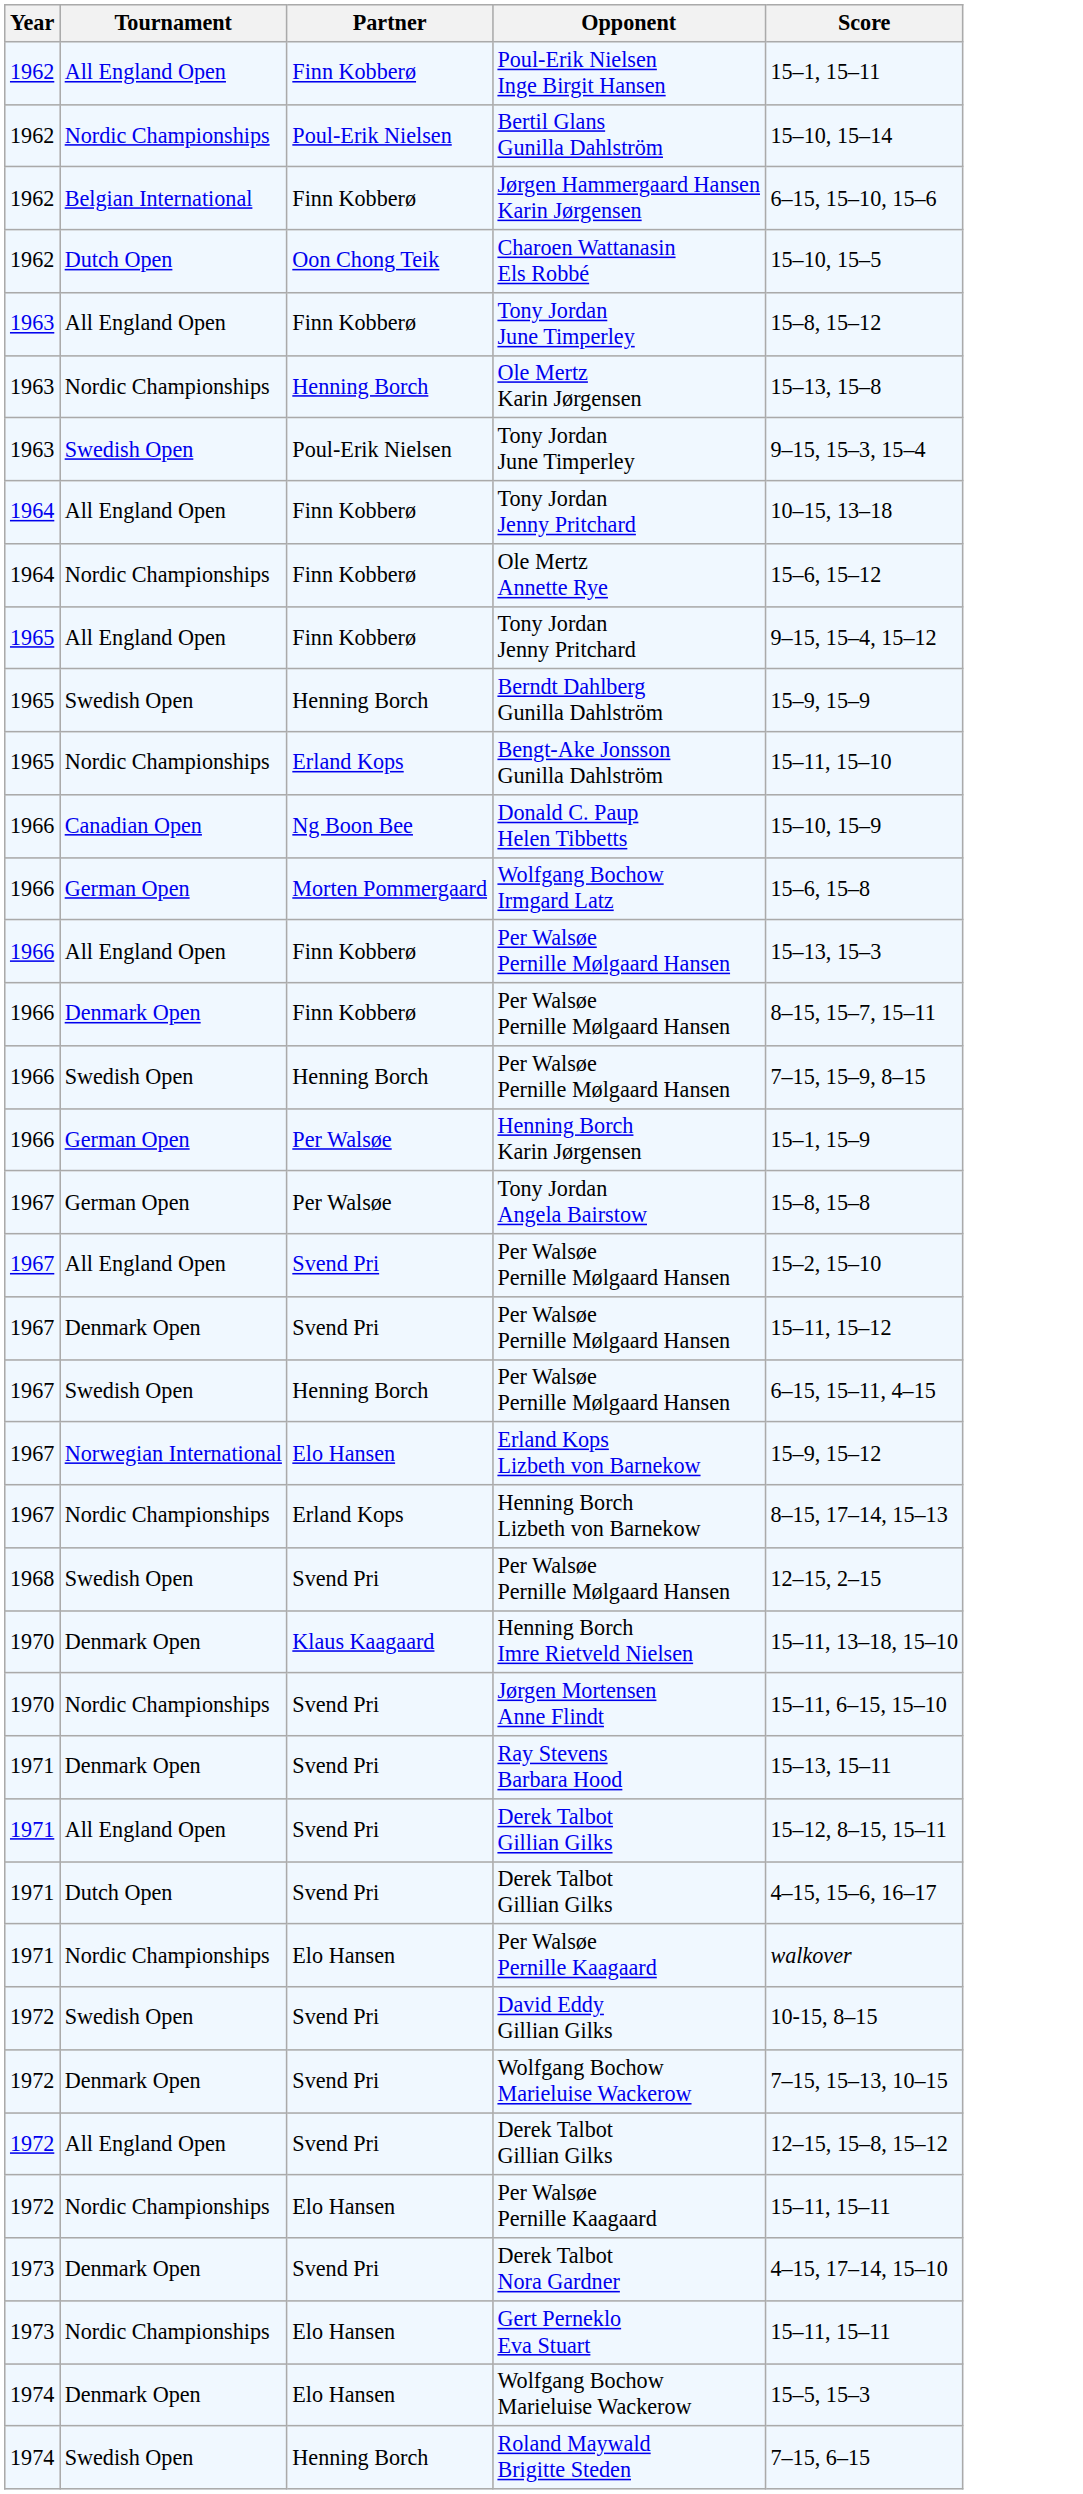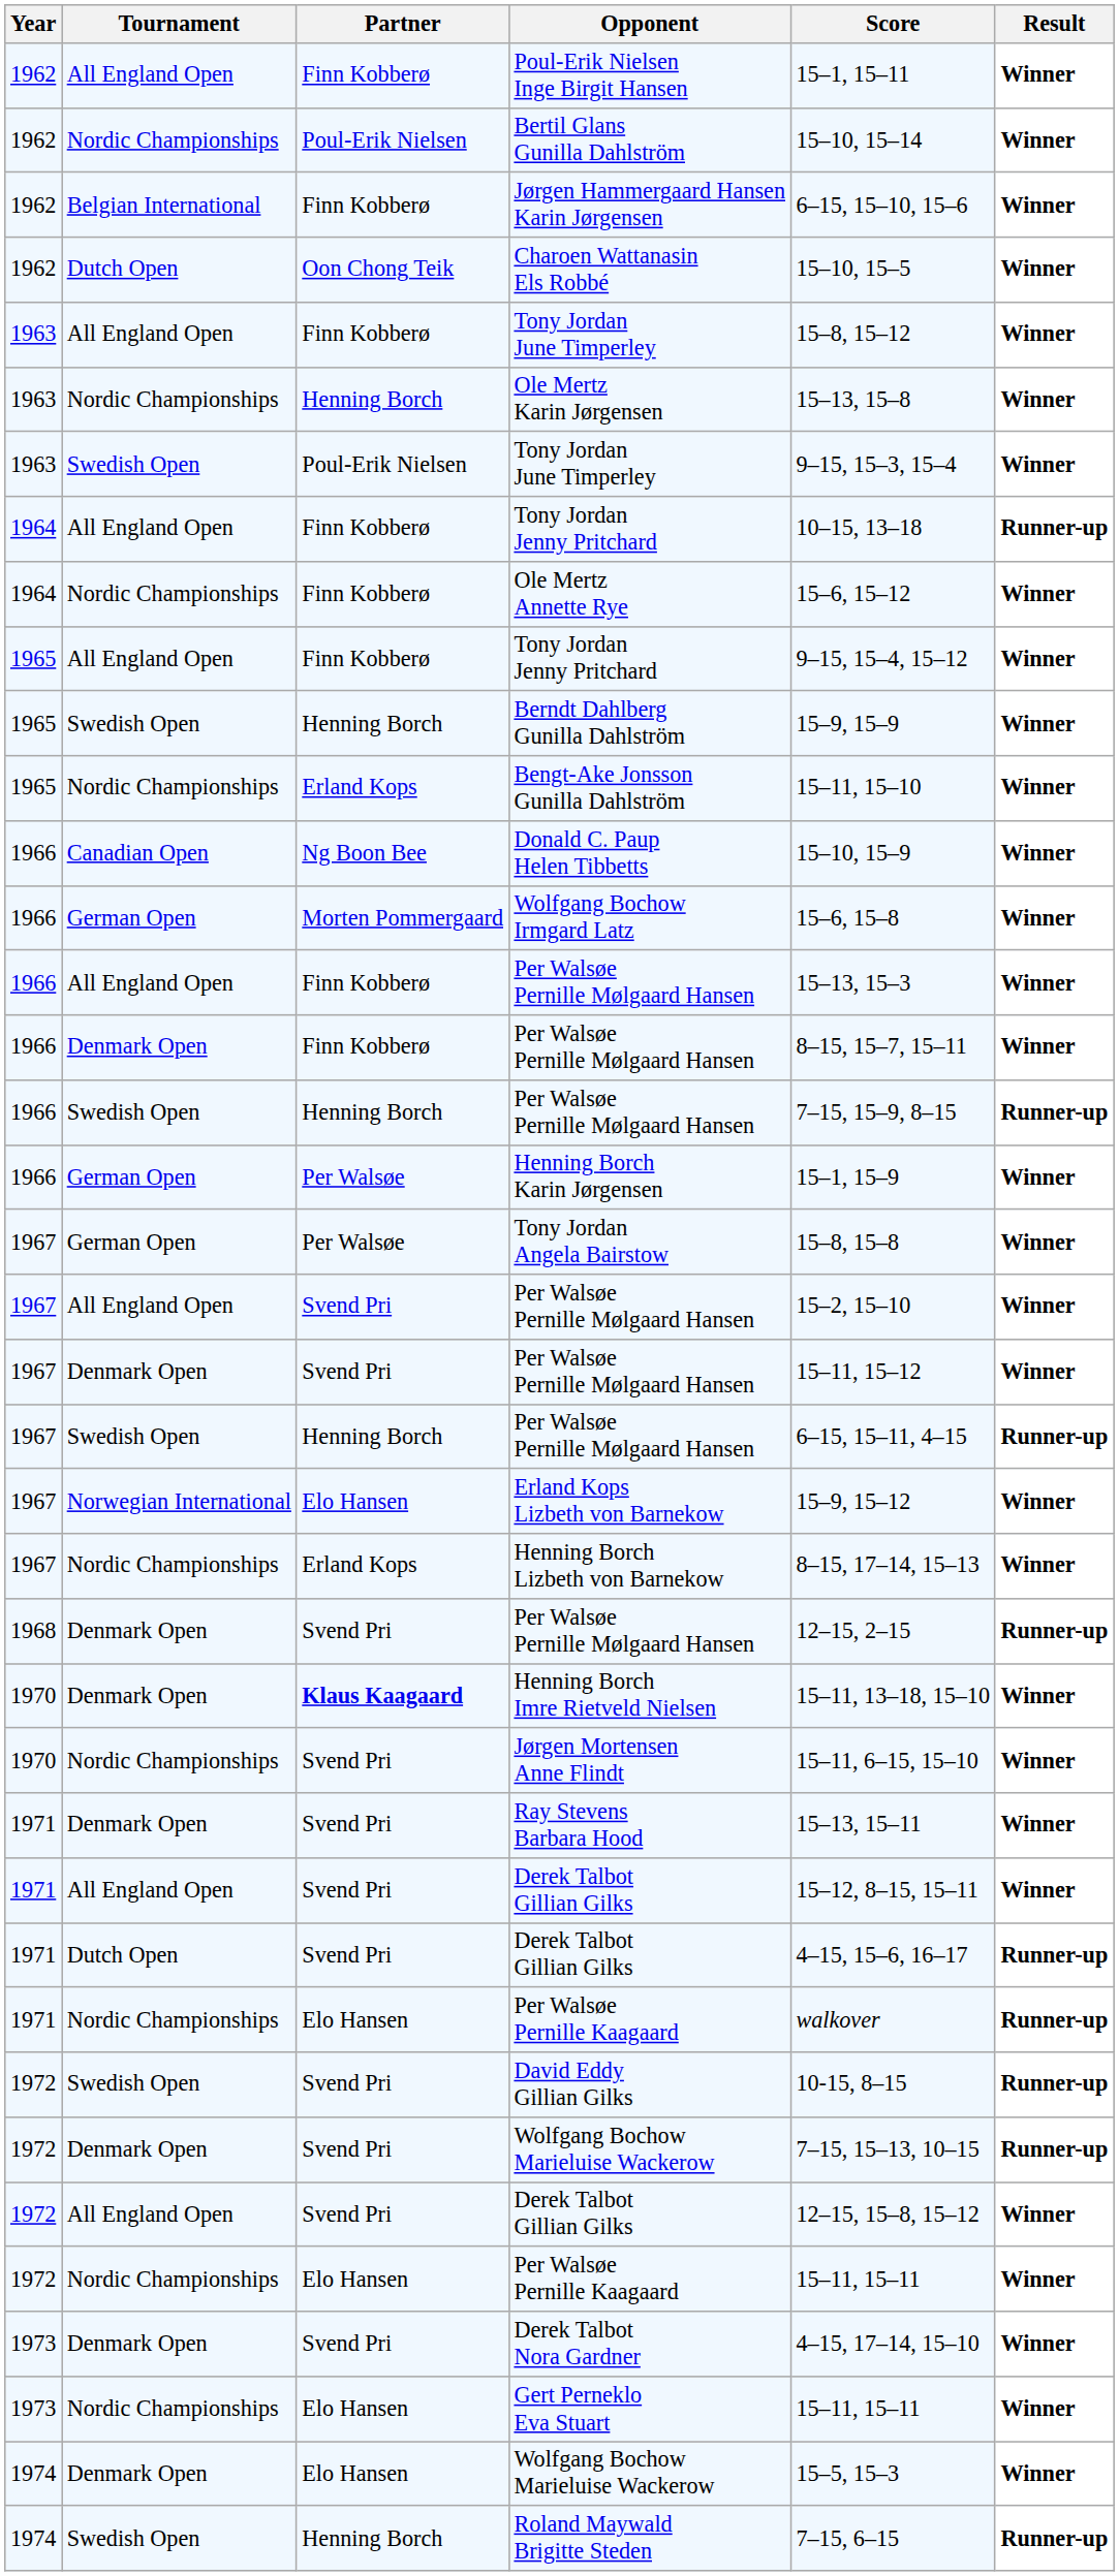 <table class="sortable wikitable" style="font-size: 90%;">
 <tr>
 <th>Year</th>
 <th>Tournament</th>
 <th>Partner</th>
 <th>Opponent</th>
 <th>Score</th>
+<th>Result</th>
 </tr>
 <tr style="background:#f0f8ff;">
 <td align="center"><a href='#'>1962</a></td>
 <td align="left"><a href='#'>All England Open</a></td>
 <td align="left"> <a href='#'>Finn Kobberø</a></td>
 <td align="left"> <a href='#'>Poul-Erik Nielsen</a><br> <a href='#'>Inge Birgit Hansen</a></td>
 <td align="left">15–1, 15–11</td>
+<td style="text-align:left; background:white"> <strong>Winner</strong></td>
 </tr>
 <tr style="background:#f0f8ff;">
 <td align="center">1962</td>
 <td align="left"><a href='#'>Nordic Championships</a></td>
 <td align="left"> <a href='#'>Poul-Erik Nielsen</a></td>
 <td align="left"> <a href='#'>Bertil Glans</a><br> <a href='#'>Gunilla Dahlström</a></td>
 <td align="left">15–10, 15–14</td>
+<td style="text-align:left; background:white"> <strong>Winner</strong></td>
 </tr>
 <tr style="background:#f0f8ff;">
 <td align="center">1962</td>
 <td align="left"><a href='#'>Belgian International</a></td>
 <td align="left"> Finn Kobberø</td>
 <td align="left"> <a href='#'>Jørgen Hammergaard Hansen</a><br> <a href='#'>Karin Jørgensen</a></td>
 <td align="left">6–15, 15–10, 15–6</td>
+<td style="text-align:left; background:white"> <strong>Winner</strong></td>
 </tr>
 <tr style="background:#f0f8ff;">
 <td align="center">1962</td>
 <td align="left"><a href='#'>Dutch Open</a></td>
 <td align="left"> <a href='#'>Oon Chong Teik</a></td>
 <td align="left"> <a href='#'>Charoen Wattanasin</a><br> <a href='#'>Els Robbé</a></td>
 <td align="left">15–10, 15–5</td>
+<td style="text-align:left; background:white"> <strong>Winner</strong></td>
 </tr>
 <tr style="background:#f0f8ff;">
 <td align="center"><a href='#'>1963</a></td>
 <td align="left">All England Open</td>
 <td align="left"> Finn Kobberø</td>
 <td align="left"> <a href='#'>Tony Jordan</a><br> <a href='#'>June Timperley</a></td>
 <td align="left">15–8, 15–12</td>
+<td style="text-align:left; background:white"> <strong>Winner</strong></td>
 </tr>
 <tr style="background:#f0f8ff;">
 <td align="center">1963</td>
 <td align="left">Nordic Championships</td>
 <td align="left"> <a href='#'>Henning Borch</a></td>
 <td align="left"> <a href='#'>Ole Mertz</a><br> Karin Jørgensen</td>
 <td align="left">15–13, 15–8</td>
+<td style="text-align:left; background:white"> <strong>Winner</strong></td>
 </tr>
 <tr style="background:#f0f8ff;">
 <td align="center">1963</td>
 <td align="left"><a href='#'>Swedish Open</a></td>
 <td align="left"> Poul-Erik Nielsen</td>
 <td align="left"> Tony Jordan<br> June Timperley</td>
 <td align="left">9–15, 15–3, 15–4</td>
+<td style="text-align:left; background:white"> <strong>Winner</strong></td>
 </tr>
 <tr style="background:#f0f8ff;">
 <td align="center"><a href='#'>1964</a></td>
 <td align="left">All England Open</td>
 <td align="left"> Finn Kobberø</td>
 <td align="left"> Tony Jordan<br> <a href='#'>Jenny Pritchard</a></td>
 <td align="left">10–15, 13–18</td>
+<td style="text-align:left; background:white"> <strong>Runner-up</strong></td>
 </tr>
 <tr style="background:#f0f8ff;">
 <td align="center">1964</td>
 <td align="left">Nordic Championships</td>
 <td align="left"> Finn Kobberø</td>
 <td align="left"> Ole Mertz<br> <a href='#'>Annette Rye</a></td>
 <td align="left">15–6, 15–12</td>
+<td style="text-align:left; background:white"> <strong>Winner</strong></td>
 </tr>
 <tr style="background:#f0f8ff;">
 <td align="center"><a href='#'>1965</a></td>
 <td align="left">All England Open</td>
 <td align="left"> Finn Kobberø</td>
 <td align="left"> Tony Jordan<br> Jenny Pritchard</td>
 <td align="left">9–15, 15–4, 15–12</td>
+<td style="text-align:left; background:white"> <strong>Winner</strong></td>
 </tr>
 <tr style="background:#f0f8ff;">
 <td align="center">1965</td>
 <td align="left">Swedish Open</td>
 <td align="left"> Henning Borch</td>
 <td align="left"> <a href='#'>Berndt Dahlberg</a><br> Gunilla Dahlström</td>
 <td align="left">15–9, 15–9</td>
+<td style="text-align:left; background:white"> <strong>Winner</strong></td>
 </tr>
 <tr style="background:#f0f8ff;">
 <td align="center">1965</td>
 <td align="left">Nordic Championships</td>
 <td align="left"> <a href='#'>Erland Kops</a></td>
 <td align="left"> <a href='#'>Bengt-Ake Jonsson</a><br> Gunilla Dahlström</td>
 <td align="left">15–11, 15–10</td>
+<td style="text-align:left; background:white"> <strong>Winner</strong></td>
 </tr>
 <tr style="background:#f0f8ff;">
 <td align="center">1966</td>
 <td align="left"><a href='#'>Canadian Open</a></td>
 <td align="left"> <a href='#'>Ng Boon Bee</a></td>
 <td align="left"> <a href='#'>Donald C. Paup</a><br> <a href='#'>Helen Tibbetts</a></td>
 <td align="left">15–10, 15–9</td>
+<td style="text-align:left; background:white"> <strong>Winner</strong></td>
 </tr>
 <tr style="background:#f0f8ff;">
 <td align="center">1966</td>
 <td align="left"><a href='#'>German Open</a></td>
 <td align="left"> <a href='#'>Morten Pommergaard</a></td>
 <td align="left"> <a href='#'>Wolfgang Bochow</a><br> <a href='#'>Irmgard Latz</a></td>
 <td align="left">15–6, 15–8</td>
+<td style="text-align:left; background:white"> <strong>Winner</strong></td>
 </tr>
 <tr style="background:#f0f8ff;">
 <td align="center"><a href='#'>1966</a></td>
 <td align="left">All England Open</td>
 <td align="left"> Finn Kobberø</td>
 <td align="left"> <a href='#'>Per Walsøe</a><br> <a href='#'>Pernille Mølgaard Hansen</a></td>
 <td align="left">15–13, 15–3</td>
+<td style="text-align:left; background:white"> <strong>Winner</strong></td>
 </tr>
 <tr style="background:#f0f8ff;">
 <td align="center">1966</td>
 <td align="left"><a href='#'>Denmark Open</a></td>
 <td align="left"> Finn Kobberø</td>
 <td align="left"> Per Walsøe<br> Pernille Mølgaard Hansen</td>
 <td align="left">8–15, 15–7, 15–11</td>
+<td style="text-align:left; background:white"> <strong>Winner</strong></td>
 </tr>
 <tr style="background:#f0f8ff;">
 <td align="center">1966</td>
 <td align="left">Swedish Open</td>
 <td align="left"> Henning Borch</td>
 <td align="left"> Per Walsøe<br> Pernille Mølgaard Hansen</td>
 <td align="left">7–15, 15–9, 8–15</td>
+<td style="text-align:left; background:white"> <strong>Runner-up</strong></td>
 </tr>
 <tr style="background:#f0f8ff;">
 <td align="center">1966</td>
 <td align="left"><a href='#'>German Open</a></td>
 <td align="left"> <a href='#'>Per Walsøe</a></td>
 <td align="left"> <a href='#'>Henning Borch</a><br> Karin Jørgensen</td>
 <td align="left">15–1, 15–9</td>
+<td style="text-align:left; background:white"> <strong>Winner</strong></td>
 </tr>
 <tr style="background:#f0f8ff;">
 <td align="center">1967</td>
 <td align="left">German Open</td>
 <td align="left"> Per Walsøe</td>
 <td align="left"> Tony Jordan<br> <a href='#'>Angela Bairstow</a></td>
 <td align="left">15–8, 15–8</td>
+<td style="text-align:left; background:white"> <strong>Winner</strong></td>
 </tr>
 <tr style="background:#f0f8ff;">
 <td align="center"><a href='#'>1967</a></td>
 <td align="left">All England Open</td>
 <td align="left"> <a href='#'>Svend Pri</a></td>
 <td align="left"> Per Walsøe<br> Pernille Mølgaard Hansen</td>
 <td align="left">15–2, 15–10</td>
+<td style="text-align:left; background:white"> <strong>Winner</strong></td>
 </tr>
 <tr style="background:#f0f8ff;">
 <td align="center">1967</td>
 <td align="left">Denmark Open</td>
 <td align="left"> Svend Pri</td>
 <td align="left"> Per Walsøe<br> Pernille Mølgaard Hansen</td>
 <td align="left">15–11, 15–12</td>
+<td style="text-align:left; background:white"> <strong>Winner</strong></td>
 </tr>
 <tr style="background:#f0f8ff;">
 <td align="center">1967</td>
 <td align="left">Swedish Open</td>
 <td align="left"> Henning Borch</td>
 <td align="left"> Per Walsøe<br> Pernille Mølgaard Hansen</td>
 <td align="left">6–15, 15–11, 4–15</td>
+<td style="text-align:left; background:white"> <strong>Runner-up</strong></td>
 </tr>
 <tr style="background:#f0f8ff;">
 <td align="center">1967</td>
 <td align="left"><a href='#'>Norwegian International</a></td>
 <td align="left"> <a href='#'>Elo Hansen</a></td>
 <td align="left"> <a href='#'>Erland Kops</a><br> <a href='#'>Lizbeth von Barnekow</a></td>
 <td align="left">15–9, 15–12</td>
+<td style="text-align:left; background:white"> <strong>Winner</strong></td>
 </tr>
 <tr style="background:#f0f8ff;">
 <td align="center">1967</td>
 <td align="left">Nordic Championships</td>
 <td align="left"> Erland Kops</td>
 <td align="left"> Henning Borch<br> Lizbeth von Barnekow</td>
 <td align="left">8–15, 17–14, 15–13</td>
+<td style="text-align:left; background:white"> <strong>Winner</strong></td>
 </tr>
 <tr style="background:#f0f8ff;">
 <td align="center">1968</td>
-<td align="left">Swedish Open</td>
+<td align="left">Denmark Open</td>
 <td align="left"> Svend Pri</td>
 <td align="left"> Per Walsøe<br> Pernille Mølgaard Hansen</td>
 <td align="left">12–15, 2–15</td>
+<td style="text-align:left; background:white"> <strong>Runner-up</strong></td>
 </tr>
 <tr style="background:#f0f8ff;">
 <td align="center">1970</td>
 <td align="left">Denmark Open</td>
-<td align="left"> <a href='#'>Klaus Kaagaard</a></td>
+<td align="left"><strong> <a href='#'>Klaus Kaagaard</a></strong></td>
 <td align="left"> Henning Borch<br> <a href='#'>Imre Rietveld Nielsen</a></td>
 <td align="left">15–11, 13–18, 15–10</td>
+<td style="text-align:left; background:white"> <strong>Winner</strong></td>
 </tr>
 <tr style="background:#f0f8ff;">
 <td align="center">1970</td>
 <td align="left">Nordic Championships</td>
 <td align="left"> Svend Pri</td>
 <td align="left"> <a href='#'>Jørgen Mortensen</a><br> <a href='#'>Anne Flindt</a></td>
 <td align="left">15–11, 6–15, 15–10</td>
+<td style="text-align:left; background:white"> <strong>Winner</strong></td>
 </tr>
 <tr style="background:#f0f8ff;">
 <td align="center">1971</td>
 <td align="left">Denmark Open</td>
 <td align="left"> Svend Pri</td>
 <td align="left"> <a href='#'>Ray Stevens</a><br> <a href='#'>Barbara Hood</a></td>
 <td align="left">15–13, 15–11</td>
+<td style="text-align:left; background:white"> <strong>Winner</strong></td>
 </tr>
 <tr style="background:#f0f8ff;">
 <td align="center"><a href='#'>1971</a></td>
 <td align="left">All England Open</td>
 <td align="left"> Svend Pri</td>
 <td align="left"> <a href='#'>Derek Talbot</a><br> <a href='#'>Gillian Gilks</a></td>
 <td align="left">15–12, 8–15, 15–11</td>
+<td style="text-align:left; background:white"> <strong>Winner</strong></td>
 </tr>
 <tr style="background:#f0f8ff;">
 <td align="center">1971</td>
 <td align="left">Dutch Open</td>
 <td align="left"> Svend Pri</td>
 <td align="left"> Derek Talbot<br> Gillian Gilks</td>
 <td align="left">4–15, 15–6, 16–17</td>
+<td style="text-align:left; background:white"> <strong>Runner-up</strong></td>
 </tr>
 <tr style="background:#f0f8ff;">
 <td align="center">1971</td>
 <td align="left">Nordic Championships</td>
 <td align="left"> Elo Hansen</td>
 <td align="left"> Per Walsøe<br> <a href='#'>Pernille Kaagaard</a></td>
 <td align="left"><em>walkover</em></td>
+<td style="text-align:left; background:white"> <strong>Runner-up</strong></td>
 </tr>
 <tr style="background:#f0f8ff;">
 <td align="center">1972</td>
 <td align="left">Swedish Open</td>
 <td align="left"> Svend Pri</td>
 <td align="left"> <a href='#'>David Eddy</a><br> Gillian Gilks</td>
 <td align="left">10-15, 8–15</td>
+<td style="text-align:left; background:white"> <strong>Runner-up</strong></td>
 </tr>
 <tr style="background:#f0f8ff;">
 <td align="center">1972</td>
 <td align="left">Denmark Open</td>
 <td align="left"> Svend Pri</td>
 <td align="left"> Wolfgang Bochow<br> <a href='#'>Marieluise Wackerow</a></td>
 <td align="left">7–15, 15–13, 10–15</td>
+<td style="text-align:left; background:white"> <strong>Runner-up</strong></td>
 </tr>
 <tr style="background:#f0f8ff;">
 <td align="center"><a href='#'>1972</a></td>
 <td align="left">All England Open</td>
 <td align="left"> Svend Pri</td>
 <td align="left"> Derek Talbot<br> Gillian Gilks</td>
 <td align="left">12–15, 15–8, 15–12</td>
+<td style="text-align:left; background:white"> <strong>Winner</strong></td>
 </tr>
 <tr style="background:#f0f8ff;">
 <td align="center">1972</td>
 <td align="left">Nordic Championships</td>
 <td align="left"> Elo Hansen</td>
 <td align="left"> Per Walsøe<br> Pernille Kaagaard</td>
 <td align="left">15–11, 15–11</td>
+<td style="text-align:left; background:white"> <strong>Winner</strong></td>
 </tr>
 <tr style="background:#f0f8ff;">
 <td align="center">1973</td>
 <td align="left">Denmark Open</td>
 <td align="left"> Svend Pri</td>
 <td align="left"> Derek Talbot<br> <a href='#'>Nora Gardner</a></td>
 <td align="left">4–15, 17–14, 15–10</td>
+<td style="text-align:left; background:white"> <strong>Winner</strong></td>
 </tr>
 <tr style="background:#f0f8ff;">
 <td align="center">1973</td>
 <td align="left">Nordic Championships</td>
 <td align="left"> Elo Hansen</td>
 <td align="left"> <a href='#'>Gert Perneklo</a><br> <a href='#'>Eva Stuart</a></td>
 <td align="left">15–11, 15–11</td>
+<td style="text-align:left; background:white"> <strong>Winner</strong></td>
 </tr>
 <tr style="background:#f0f8ff;">
 <td align="center">1974</td>
 <td align="left">Denmark Open</td>
 <td align="left"> Elo Hansen</td>
 <td align="left"> Wolfgang Bochow<br> Marieluise Wackerow</td>
 <td align="left">15–5, 15–3</td>
+<td style="text-align:left; background:white"> <strong>Winner</strong></td>
 </tr>
 <tr style="background:#f0f8ff;">
 <td align="center">1974</td>
 <td align="left">Swedish Open</td>
 <td align="left"> Henning Borch</td>
 <td align="left"> <a href='#'>Roland Maywald</a><br> <a href='#'>Brigitte Steden</a></td>
 <td align="left">7–15, 6–15</td>
+<td style="text-align:left; background:white"> <strong>Runner-up</strong></td>
 </tr>
 </table>
